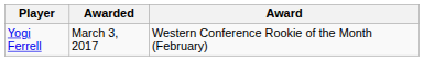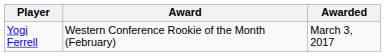 <table class="wikitable sortable" style="width:35%;">
 <tr>
 <th>Player</th>
+<th>Award</th>
 <th>Awarded</th>
-<th>Award</th>
 </tr>
 <tr>
 <td><a href='#'>Yogi Ferrell</a></td>
+<td>Western Conference Rookie of the Month (February)</td>
 <td>March 3, 2017</td>
-<td>Western Conference Rookie of the Month (February)</td>
 </tr>
 </table>
